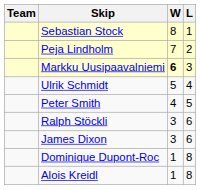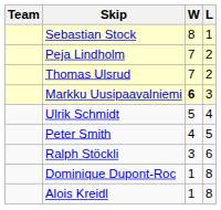 <table class="wikitable">
 <tr>
 <th>Team</th>
 <th>Skip</th>
 <th>W</th>
 <th>L</th>
 </tr>
 <tr bgcolor="#ffffcc">
 <td></td>
 <td><a href='#'>Sebastian Stock</a></td>
 <td>8</td>
 <td>1</td>
 </tr>
 <tr bgcolor="#ffffcc">
 <td></td>
 <td><a href='#'>Peja Lindholm</a></td>
+<td>7</td>
+<td>2</td>
+</tr>
+<tr bgcolor="#ffffcc">
+<td></td>
+<td><a href='#'>Thomas Ulsrud</a></td>
 <td>7</td>
 <td>2</td>
 </tr>
 <tr bgcolor="#ffffcc">
 <td></td>
 <td><a href='#'>Markku Uusipaavalniemi</a></td>
 <td><strong>6</strong></td>
 <td>3</td>
 </tr>
 <tr>
 <td></td>
 <td><a href='#'>Ulrik Schmidt</a></td>
 <td>5</td>
 <td>4</td>
 </tr>
 <tr>
 <td></td>
 <td><a href='#'>Peter Smith</a></td>
 <td>4</td>
 <td>5</td>
 </tr>
 <tr>
 <td></td>
 <td><a href='#'>Ralph Stöckli</a></td>
 <td>3</td>
 <td>6</td>
 </tr>
 <tr>
 <td></td>
-<td><a href='#'>James Dixon</a></td>
-<td>3</td>
-<td>6</td>
-</tr>
-<tr>
-<td></td>
 <td><a href='#'>Dominique Dupont-Roc</a></td>
 <td>1</td>
 <td>8</td>
 </tr>
 <tr>
 <td></td>
 <td><a href='#'>Alois Kreidl</a></td>
 <td>1</td>
 <td>8</td>
 </tr>
 </table>
